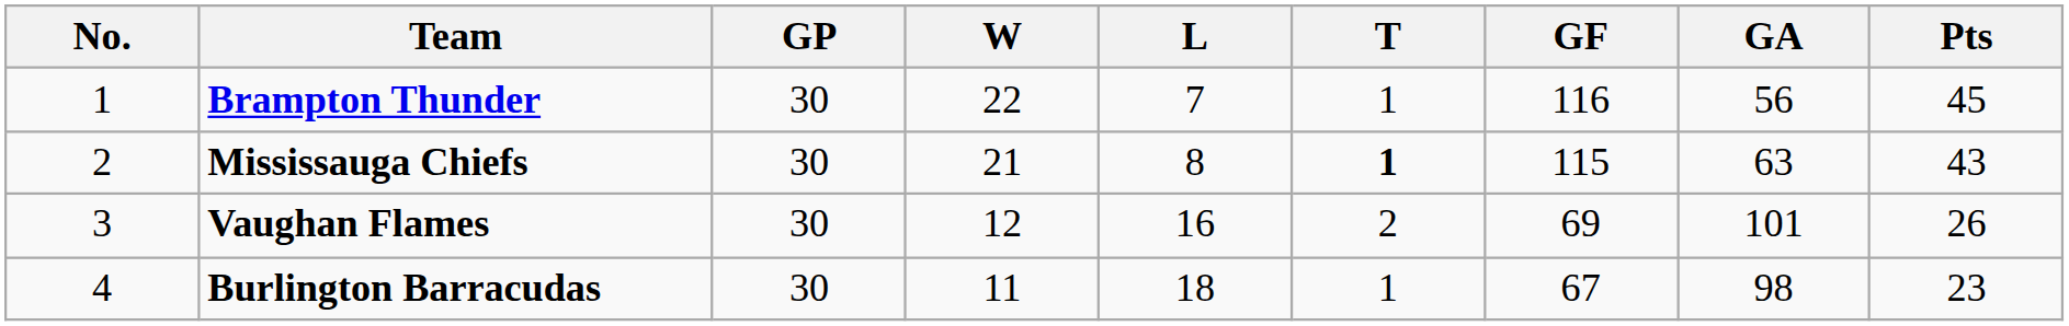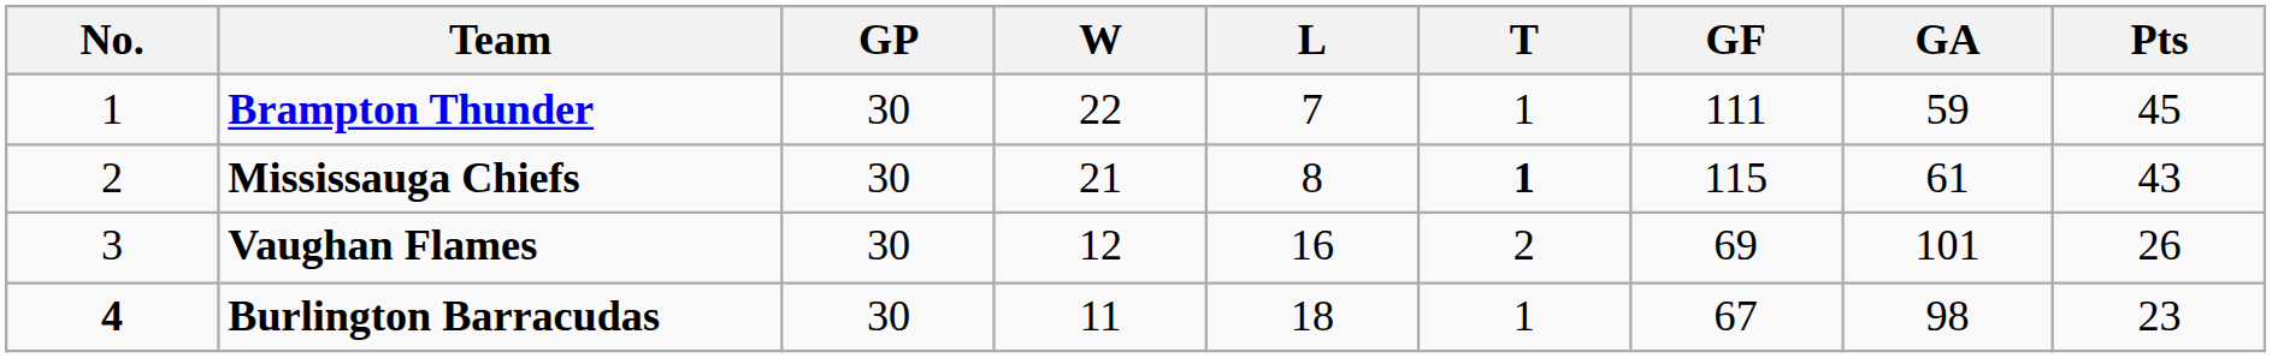 <table class="wikitable sortable">
 <tr>
 <th bgcolor="#DDDDFF" width="7.5%" title="Division rank">No.</th>
 <th bgcolor="#DDDDFF" width="20%">Team</th>
 <th bgcolor="#DDDDFF" width="7.5%" title="Games played" class="unsortable">GP</th>
 <th bgcolor="#DDDDFF" width="7.5%" title="Wins">W</th>
 <th bgcolor="#DDDDFF" width="7.5%" title="Losses">L</th>
 <th bgcolor="#DDDDFF" width="7.5%" title="Ties">T</th>
 <th bgcolor="#DDDDFF" width="7.5%" title="Ties">GF</th>
 <th bgcolor="#DDDDFF" width="7.5%" title="Ties">GA</th>
 <th bgcolor="#DDDDFF" width="7.5%" title="Points">Pts</th>
 </tr>
 <tr align=center>
 <td>1</td>
 <td align=left><strong><a href='#'>Brampton Thunder</a></strong></td>
 <td>30</td>
 <td>22</td>
 <td>7</td>
 <td>1</td>
-<td>116</td>
-<td>56</td>
+<td>111</td>
+<td>59</td>
 <td>45</td>
 </tr>
 <tr align=center>
 <td>2</td>
 <td align=left><strong>Mississauga Chiefs</strong></td>
 <td>30</td>
 <td>21</td>
 <td>8</td>
 <td><strong>1</strong></td>
 <td>115</td>
-<td>63</td>
+<td>61</td>
 <td>43</td>
 </tr>
 <tr align=center>
 <td>3</td>
 <td align=left><strong>Vaughan Flames</strong></td>
 <td>30</td>
 <td>12</td>
 <td>16</td>
 <td>2</td>
 <td>69</td>
 <td>101</td>
 <td>26</td>
 </tr>
 <tr align=center>
-<td>4</td>
+<td><strong>4</strong></td>
 <td align=left><strong>Burlington Barracudas</strong></td>
 <td>30</td>
 <td>11</td>
 <td>18</td>
 <td>1</td>
 <td>67</td>
 <td>98</td>
 <td>23</td>
 </tr>
 </table>
